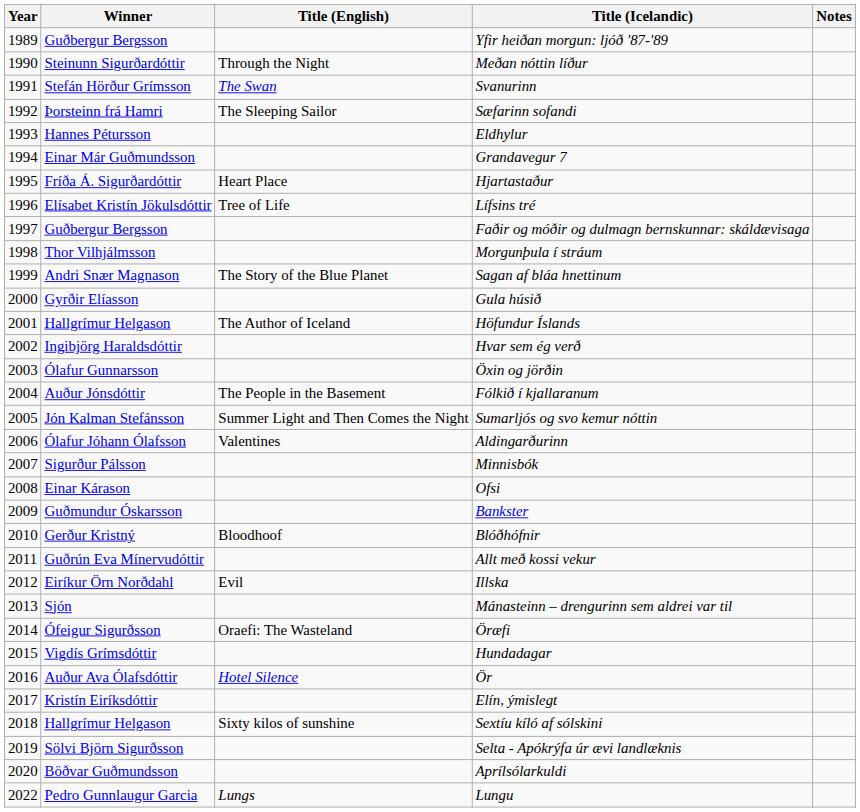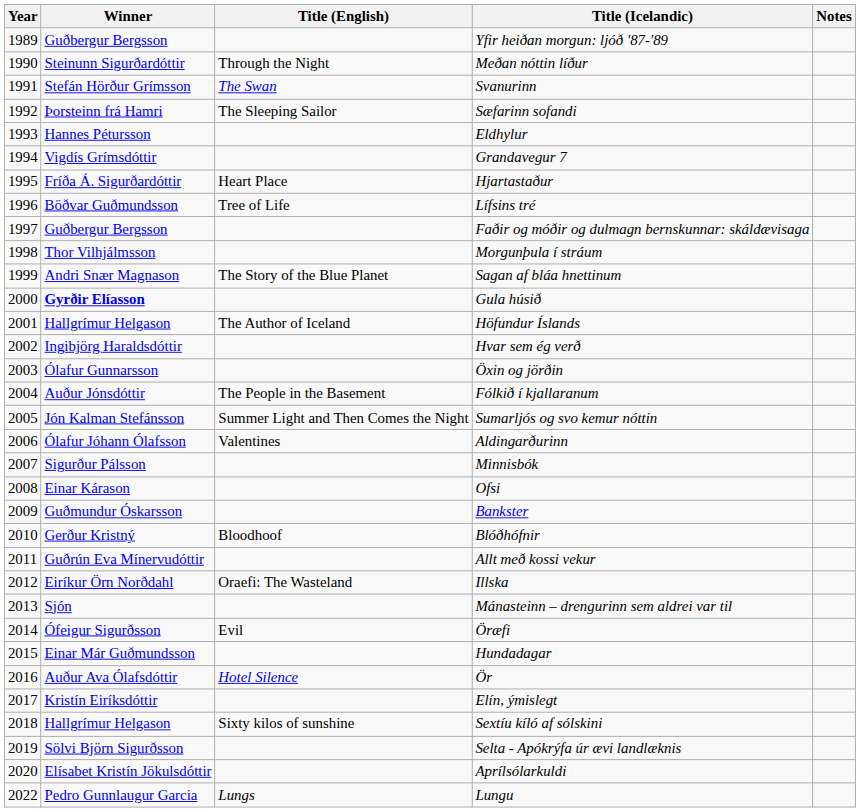 <table class="wikitable">
 <tr>
 <th>Year</th>
 <th>Winner</th>
 <th>Title (English)</th>
 <th>Title (Icelandic)</th>
 <th>Notes</th>
 </tr>
 <tr>
 <td>1989</td>
 <td><a href='#'>Guðbergur Bergsson</a></td>
 <td></td>
 <td><em>Yfir heiðan morgun: ljóð '87-'89</em></td>
 <td></td>
 </tr>
 <tr>
 <td>1990</td>
 <td><a href='#'>Steinunn Sigurðardóttir</a></td>
 <td>Through the Night</td>
 <td><em>Meðan nóttin líður</em></td>
 <td></td>
 </tr>
 <tr>
 <td>1991</td>
 <td><a href='#'>Stefán Hörður Grímsson</a></td>
 <td><em><a href='#'>The Swan</a></em></td>
 <td><em>Svanurinn</em></td>
 <td></td>
 </tr>
 <tr>
 <td>1992</td>
 <td><a href='#'>Þorsteinn frá Hamri</a></td>
 <td>The Sleeping Sailor</td>
 <td><em>Sæfarinn sofandi</em></td>
 <td></td>
 </tr>
 <tr>
 <td>1993</td>
 <td><a href='#'>Hannes Pétursson</a></td>
 <td></td>
 <td><em>Eldhylur</em></td>
 <td></td>
 </tr>
 <tr>
 <td>1994</td>
-<td><a href='#'>Einar Már Guðmundsson</a></td>
+<td><a href='#'>Vigdís Grímsdóttir</a></td>
 <td></td>
 <td><em>Grandavegur 7</em></td>
 <td></td>
 </tr>
 <tr>
 <td>1995</td>
 <td><a href='#'>Fríða Á. Sigurðardóttir</a></td>
 <td>Heart Place</td>
 <td><em>Hjartastaður</em></td>
 <td></td>
 </tr>
 <tr>
 <td>1996</td>
-<td><a href='#'>Elísabet Kristín Jökulsdóttir</a></td>
+<td><a href='#'>Böðvar Guðmundsson</a></td>
 <td>Tree of Life</td>
 <td><em>Lífsins tré</em></td>
 <td></td>
 </tr>
 <tr>
 <td>1997</td>
 <td><a href='#'>Guðbergur Bergsson</a></td>
 <td></td>
 <td><em>Faðir og móðir og dulmagn bernskunnar: skáldævisaga</em></td>
 <td></td>
 </tr>
 <tr>
 <td>1998</td>
 <td><a href='#'>Thor Vilhjálmsson</a></td>
 <td></td>
 <td><em>Morgunþula í stráum</em></td>
 <td></td>
 </tr>
 <tr>
 <td>1999</td>
 <td><a href='#'>Andri Snær Magnason</a></td>
 <td>The Story of the Blue Planet</td>
 <td><em>Sagan af bláa hnettinum</em></td>
 <td></td>
 </tr>
 <tr>
 <td>2000</td>
-<td><a href='#'>Gyrðir Elíasson</a></td>
+<td><strong><a href='#'>Gyrðir Elíasson</a></strong></td>
 <td></td>
 <td><em>Gula húsið</em></td>
 <td></td>
 </tr>
 <tr>
 <td>2001</td>
 <td><a href='#'>Hallgrímur Helgason</a></td>
 <td>The Author of Iceland</td>
 <td><em>Höfundur Íslands</em></td>
 <td></td>
 </tr>
 <tr>
 <td>2002</td>
 <td><a href='#'>Ingibjörg Haraldsdóttir</a></td>
 <td></td>
 <td><em>Hvar sem ég verð</em></td>
 <td></td>
 </tr>
 <tr>
 <td>2003</td>
 <td><a href='#'>Ólafur Gunnarsson</a></td>
 <td></td>
 <td><em>Öxin og jörðin</em></td>
 <td></td>
 </tr>
 <tr>
 <td>2004</td>
 <td><a href='#'>Auður Jónsdóttir</a></td>
 <td>The People in the Basement</td>
 <td><em>Fólkið í kjallaranum</em></td>
 <td></td>
 </tr>
 <tr>
 <td>2005</td>
 <td><a href='#'>Jón Kalman Stefánsson</a></td>
 <td>Summer Light and Then Comes the Night</td>
 <td><em>Sumarljós og svo kemur nóttin</em></td>
 <td></td>
 </tr>
 <tr>
 <td>2006</td>
 <td><a href='#'>Ólafur Jóhann Ólafsson</a></td>
 <td>Valentines</td>
 <td><em>Aldingarðurinn</em></td>
 <td></td>
 </tr>
 <tr>
 <td>2007</td>
 <td><a href='#'>Sigurður Pálsson</a></td>
 <td></td>
 <td><em>Minnisbók</em></td>
 <td></td>
 </tr>
 <tr>
 <td>2008</td>
 <td><a href='#'>Einar Kárason</a></td>
 <td></td>
 <td><em>Ofsi</em></td>
 <td></td>
 </tr>
 <tr>
 <td>2009</td>
 <td><a href='#'>Guðmundur Óskarsson</a></td>
 <td></td>
 <td><em><a href='#'>Bankster</a></em></td>
 <td></td>
 </tr>
 <tr>
 <td>2010</td>
 <td><a href='#'>Gerður Kristný</a></td>
 <td>Bloodhoof</td>
 <td><em>Blóðhófnir</em></td>
 <td></td>
 </tr>
 <tr>
 <td>2011</td>
 <td><a href='#'>Guðrún Eva Mínervudóttir</a></td>
 <td></td>
 <td><em>Allt með kossi vekur</em></td>
 <td></td>
 </tr>
 <tr>
 <td>2012</td>
 <td><a href='#'>Eiríkur Örn Norðdahl</a></td>
-<td>Evil</td>
+<td>Oraefi: The Wasteland</td>
 <td><em>Illska</em></td>
 <td></td>
 </tr>
 <tr>
 <td>2013</td>
 <td><a href='#'>Sjón</a></td>
 <td></td>
 <td><em>Mánasteinn – drengurinn sem aldrei var til</em></td>
 <td></td>
 </tr>
 <tr>
 <td>2014</td>
 <td><a href='#'>Ófeigur Sigurðsson</a></td>
-<td>Oraefi: The Wasteland</td>
+<td>Evil</td>
 <td><em>Öræfi</em></td>
 <td></td>
 </tr>
 <tr>
 <td>2015</td>
-<td><a href='#'>Vigdís Grímsdóttir</a></td>
+<td><a href='#'>Einar Már Guðmundsson</a></td>
 <td></td>
 <td><em>Hundadagar</em></td>
 <td></td>
 </tr>
 <tr>
 <td>2016</td>
 <td><a href='#'>Auður Ava Ólafsdóttir</a></td>
 <td><em><a href='#'>Hotel Silence</a></em></td>
 <td><em>Ör</em></td>
 <td></td>
 </tr>
 <tr>
 <td>2017</td>
 <td><a href='#'>Kristín Eiríksdóttir</a></td>
 <td></td>
 <td><em>Elín, ýmislegt</em></td>
 <td></td>
 </tr>
 <tr>
 <td>2018</td>
 <td><a href='#'>Hallgrímur Helgason</a></td>
 <td>Sixty kilos of sunshine</td>
 <td><em>Sextíu kíló af sólskini</em></td>
 <td></td>
 </tr>
 <tr>
 <td>2019</td>
 <td><a href='#'>Sölvi Björn Sigurðsson</a></td>
 <td></td>
 <td><em>Selta - Apókrýfa úr ævi landlæknis</em></td>
 <td></td>
 </tr>
 <tr>
 <td>2020</td>
-<td><a href='#'>Böðvar Guðmundsson</a></td>
+<td><a href='#'>Elísabet Kristín Jökulsdóttir</a></td>
 <td></td>
 <td><em>Aprílsólarkuldi</em></td>
 <td></td>
 </tr>
 <tr>
 <td>2022</td>
 <td><a href='#'>Pedro Gunnlaugur Garcia</a></td>
 <td><em>Lungs</em></td>
 <td><em>Lungu</em></td>
 <td></td>
 </tr>
 </table>
